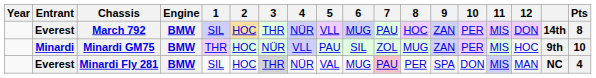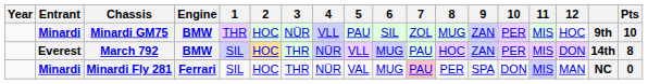 <table class="wikitable" style="text-align:center; font-size:85%">
 <tr>
 <th>Year</th>
 <th>Entrant</th>
 <th>Chassis</th>
 <th>Engine</th>
 <th>1</th>
 <th>2</th>
 <th>3</th>
 <th>4</th>
 <th>5</th>
 <th>6</th>
 <th>7</th>
 <th>8</th>
 <th>9</th>
 <th>10</th>
 <th>11</th>
 <th>12</th>
 <th></th>
 <th>Pts</th>
+</tr>
+<tr>
+<td></td>
+<th><a href='#'>Minardi</a></th>
+<th nowrap><a href='#'>Minardi GM75</a></th>
+<th><a href='#'>BMW</a></th>
+<td style="background:#EFCFFF;"><a href='#'>THR</a><br></td>
+<td style="background:#DFFFDF;"><a href='#'>HOC</a><br></td>
+<td style="background:#DFFFDF;"><a href='#'>NÜR</a><br></td>
+<td style="background:#CFCFFF;"><a href='#'>VLL</a><br></td>
+<td style="background:#DFFFDF;"><a href='#'>PAU</a><br></td>
+<td style="background:#DFFFDF;"><a href='#'>SIL</a><br></td>
+<td style="background:#DFFFDF;"><a href='#'>ZOL</a><br></td>
+<td style="background:#DFFFDF;"><a href='#'>MUG</a><br></td>
+<td style="background:#CFCFFF;"><a href='#'>ZAN</a><br></td>
+<td style="background:#EFCFFF;"><a href='#'>PER</a><br></td>
+<td style="background:#DFFFDF;"><a href='#'>MIS</a><br></td>
+<td><a href='#'>HOC</a></td>
+<th>9th</th>
+<th>10</th>
 </tr>
 <tr>
 <td></td>
 <th>Everest</th>
 <th nowrap><a href='#'>March 792</a></th>
 <th><a href='#'>BMW</a></th>
 <td style="background:#CFCFFF;"><a href='#'>SIL</a><br></td>
 <td style="background:#FFDF9F;"><a href='#'>HOC</a><br></td>
 <td style="background:#DFFFDF;"><a href='#'>THR</a><br></td>
 <td style="background:#CFCFFF;"><a href='#'>NÜR</a><br></td>
 <td style="background:#EFCFFF;"><a href='#'>VLL</a><br></td>
 <td style="background:#CFCFFF;"><a href='#'>MUG</a><br></td>
 <td style="background:#DFFFDF;"><a href='#'>PAU</a><br></td>
 <td style="background:#EFCFFF;"><a href='#'>HOC</a><br></td>
 <td style="background:#CFCFFF;"><a href='#'>ZAN</a><br></td>
 <td style="background:#EFCFFF;"><a href='#'>PER</a><br></td>
 <td style="background:#EFCFFF;"><a href='#'>MIS</a><br></td>
 <td style="background:#EFCFFF;"><a href='#'>DON</a><br></td>
 <th>14th</th>
 <th>8</th>
 </tr>
 <tr>
 <td></td>
 <th><a href='#'>Minardi</a></th>
-<th nowrap><a href='#'>Minardi GM75</a></th>
-<th><a href='#'>BMW</a></th>
-<td style="background:#EFCFFF;"><a href='#'>THR</a><br></td>
-<td style="background:#DFFFDF;"><a href='#'>HOC</a><br></td>
-<td style="background:#DFFFDF;"><a href='#'>NÜR</a><br></td>
-<td style="background:#CFCFFF;"><a href='#'>VLL</a><br></td>
-<td style="background:#DFFFDF;"><a href='#'>PAU</a><br></td>
-<td style="background:#DFFFDF;"><a href='#'>SIL</a><br></td>
-<td style="background:#DFFFDF;"><a href='#'>ZOL</a><br></td>
-<td style="background:#DFFFDF;"><a href='#'>MUG</a><br></td>
-<td style="background:#CFCFFF;"><a href='#'>ZAN</a><br></td>
-<td style="background:#EFCFFF;"><a href='#'>PER</a><br></td>
-<td style="background:#DFFFDF;"><a href='#'>MIS</a><br></td>
-<td><a href='#'>HOC</a></td>
-<th>9th</th>
-<th>10</th>
-</tr>
-<tr>
-<td></td>
-<th>Everest</th>
 <th nowrap><a href='#'>Minardi Fly 281</a></th>
-<th><a href='#'>BMW</a></th>
+<th><a href='#'>Ferrari</a></th>
 <td><a href='#'>SIL</a></td>
 <td><a href='#'>HOC</a></td>
-<td style="background: lightgrey;"><a href='#'>THR</a></td>
+<td><a href='#'>THR</a></td>
 <td><a href='#'>NÜR</a></td>
 <td><a href='#'>VAL</a></td>
 <td><a href='#'>MUG</a></td>
 <td style="background: pink;"><a href='#'>PAU</a></td>
 <td><a href='#'>PER</a></td>
 <td><a href='#'>SPA</a></td>
 <td><a href='#'>DON</a></td>
 <td style="background:#CFCFFF;"><a href='#'>MIS</a><br></td>
 <td><a href='#'>MAN</a></td>
 <th>NC</th>
-<th>4</th>
+<th>0</th>
 </tr>
 </table>
